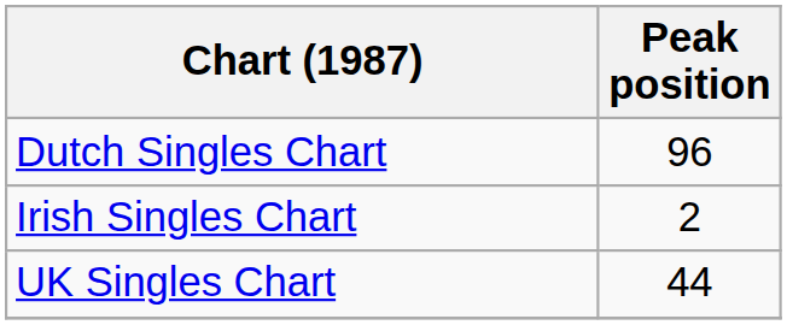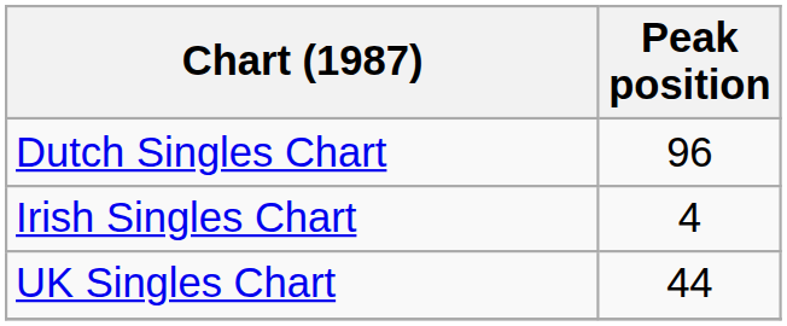 <table class="wikitable sortable">
 <tr>
 <th align="left" width="220">Chart (1987)</th>
 <th align="center">Peak<br>position</th>
 </tr>
 <tr>
 <td align="left"><a href='#'>Dutch Singles Chart</a></td>
 <td align="center">96</td>
 </tr>
 <tr>
 <td align="left"><a href='#'>Irish Singles Chart</a></td>
-<td align="center">2</td>
+<td align="center">4</td>
 </tr>
 <tr>
 <td align="left"><a href='#'>UK Singles Chart</a></td>
 <td align="center">44</td>
 </tr>
 <tr>
 </tr>
 </table>
